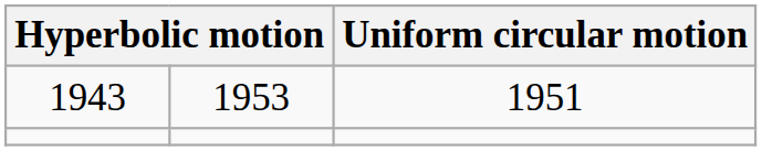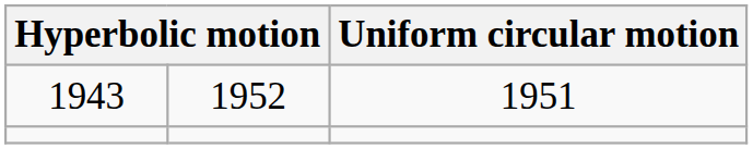 <table class="wikitable" style="text-align:center">
 <tr>
 <th colspan="2">Hyperbolic motion</th>
 <th>Uniform circular motion</th>
 </tr>
 <tr>
 <td>1943</td>
-<td>1953</td>
+<td>1952</td>
 <td>1951</td>
 </tr>
 <tr>
 <td></td>
 <td></td>
 <td></td>
 </tr>
 </table>
